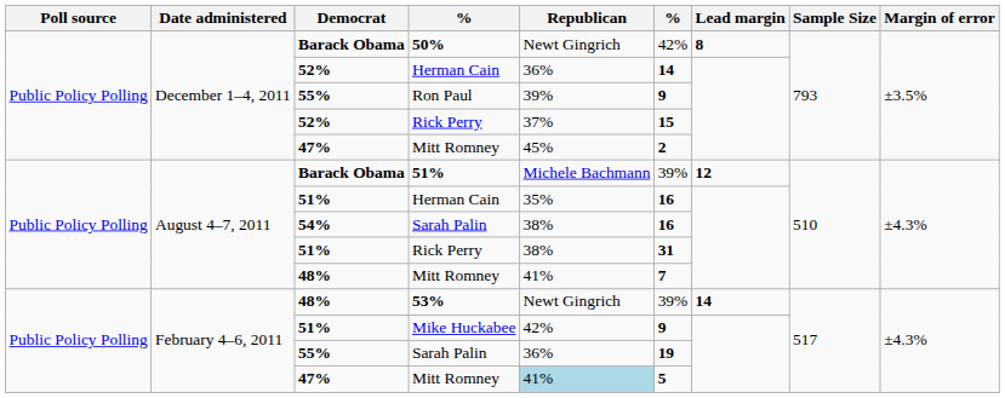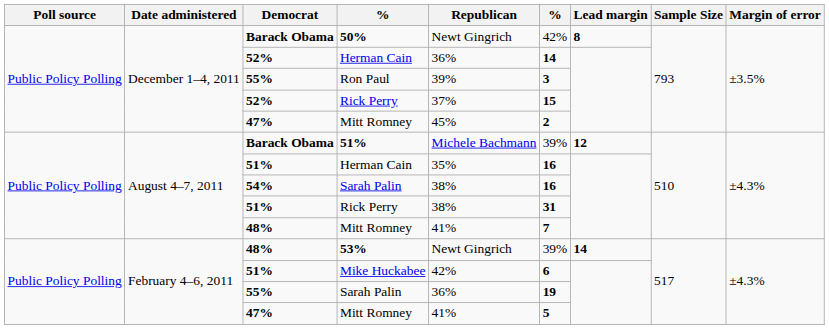 <table class="wikitable">
 <tr valign=bottom>
 <th>Poll source</th>
 <th>Date administered</th>
 <th>Democrat</th>
 <th>%</th>
 <th>Republican</th>
 <th>%</th>
 <th>Lead margin</th>
 <th>Sample Size</th>
 <th>Margin of error</th>
 </tr>
 <tr>
 <td rowspan=5><a href='#'>Public Policy Polling</a></td>
 <td rowspan=5>December 1–4, 2011</td>
 <td><strong>Barack Obama</strong></td>
 <td><strong>50%</strong></td>
 <td>Newt Gingrich</td>
 <td>42%</td>
 <td><strong>8</strong></td>
 <td rowspan=5>793</td>
 <td rowspan=5>±3.5%</td>
 </tr>
 <tr>
 <td><strong>52%</strong></td>
 <td><a href='#'>Herman Cain</a></td>
 <td>36%</td>
 <td><strong>14</strong></td>
 </tr>
 <tr>
 <td><strong>55%</strong></td>
 <td>Ron Paul</td>
 <td>39%</td>
-<td><strong>9</strong></td>
+<td><strong>3</strong></td>
 </tr>
 <tr>
 <td><strong>52%</strong></td>
 <td><a href='#'>Rick Perry</a></td>
 <td>37%</td>
 <td><strong>15</strong></td>
 </tr>
 <tr>
 <td><strong>47%</strong></td>
 <td>Mitt Romney</td>
 <td>45%</td>
 <td><strong>2</strong></td>
 </tr>
 <tr>
 <td rowspan=5><a href='#'>Public Policy Polling</a></td>
 <td rowspan=5>August 4–7, 2011</td>
 <td><strong>Barack Obama</strong></td>
 <td><strong>51%</strong></td>
 <td><a href='#'>Michele Bachmann</a></td>
 <td>39%</td>
 <td><strong>12</strong></td>
 <td rowspan=5>510</td>
 <td rowspan=5>±4.3%</td>
 </tr>
 <tr>
 <td><strong>51%</strong></td>
 <td>Herman Cain</td>
 <td>35%</td>
 <td><strong>16</strong></td>
 </tr>
 <tr>
 <td><strong>54%</strong></td>
 <td><a href='#'>Sarah Palin</a></td>
 <td>38%</td>
 <td><strong>16</strong></td>
 </tr>
 <tr>
 <td><strong>51%</strong></td>
 <td>Rick Perry</td>
 <td>38%</td>
 <td><strong>31</strong></td>
 </tr>
 <tr>
 <td><strong>48%</strong></td>
 <td>Mitt Romney</td>
 <td>41%</td>
 <td><strong>7</strong></td>
 </tr>
 <tr>
 <td rowspan=4><a href='#'>Public Policy Polling</a></td>
 <td rowspan=4>February 4–6, 2011</td>
 <td><strong>48%</strong></td>
 <td><strong>53%</strong></td>
 <td>Newt Gingrich</td>
 <td>39%</td>
 <td><strong>14</strong></td>
 <td rowspan=4>517</td>
 <td rowspan=4>±4.3%</td>
 </tr>
 <tr>
 <td><strong>51%</strong></td>
 <td><a href='#'>Mike Huckabee</a></td>
 <td>42%</td>
-<td><strong>9</strong></td>
+<td><strong>6</strong></td>
 </tr>
 <tr>
 <td><strong>55%</strong></td>
 <td>Sarah Palin</td>
 <td>36%</td>
 <td><strong>19</strong></td>
 </tr>
 <tr>
 <td><strong>47%</strong></td>
 <td>Mitt Romney</td>
-<td style="background: lightblue;">41%</td>
+<td>41%</td>
 <td><strong>5</strong></td>
 </tr>
 </table>
